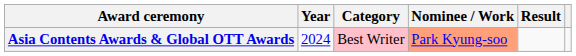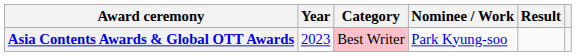 <table class="wikitable plainrowheaders sortable">
 <tr>
 <th scope="col">Award ceremony</th>
 <th scope="col">Year</th>
 <th scope="col">Category </th>
 <th scope="col">Nominee / Work</th>
 <th scope="col">Result</th>
 <th scope="col" class="unsortable"></th>
 </tr>
 <tr>
 <th scope="row"><a href='#'>Asia Contents Awards & Global OTT Awards</a></th>
-<td style="text-align:center"><a href='#'>2024</a></td>
+<td style="text-align:center"><a href='#'>2023</a></td>
 <td style="background: pink;">Best Writer</td>
-<td style="background: lightsalmon;"><a href='#'>Park Kyung-soo</a></td>
+<td><a href='#'>Park Kyung-soo</a></td>
 <td></td>
 <td style="text-align:center"></td>
 </tr>
 </table>
